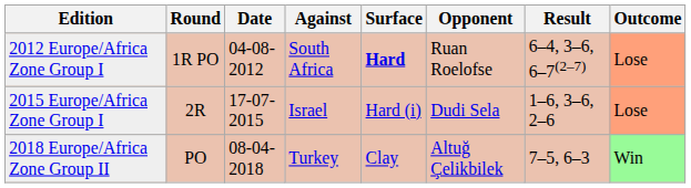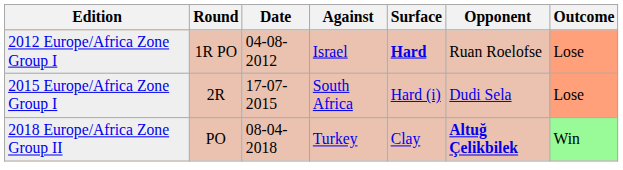 <table class="wikitable" style="font-size:97%;">
 <tr bgcolor="#eeeeee">
 <th>Edition</th>
 <th>Round</th>
 <th>Date</th>
 <th>Against</th>
 <th>Surface</th>
 <th>Opponent</th>
-<th>Result</th>
 <th>Outcome</th>
 </tr>
 <tr bgcolor="#EBC2AF">
 <td bgcolor=#efefef><a href='#'>2012 Europe/Africa Zone Group I</a></td>
 <td rowspan=1 align=center>1R PO</td>
 <td rowspan=1>04-08-2012</td>
-<td rowspan=1> <a href='#'>South Africa</a></td>
+<td rowspan=1> <a href='#'>Israel</a></td>
 <td rowspan=1><strong><a href='#'>Hard</a></strong></td>
 <td> Ruan Roelofse</td>
-<td>6–4, 3–6, 6–7<sup>(2–7)</sup></td>
 <td bgcolor=FFA07A>Lose</td>
 </tr>
 <tr bgcolor="#EBC2AF">
 <td bgcolor=#efefef><a href='#'>2015 Europe/Africa Zone Group I</a></td>
 <td rowspan=1 align=center>2R</td>
 <td rowspan=1>17-07-2015</td>
-<td rowspan=1> <a href='#'>Israel</a></td>
+<td rowspan=1> <a href='#'>South Africa</a></td>
 <td rowspan=1><a href='#'>Hard (i)</a></td>
 <td> <a href='#'>Dudi Sela</a></td>
-<td>1–6, 3–6, 2–6</td>
 <td bgcolor=FFA07A>Lose</td>
 </tr>
 <tr bgcolor="#EBC2AF">
 <td bgcolor=#efefef><a href='#'>2018 Europe/Africa Zone Group II</a></td>
 <td rowspan=1 align=center>PO</td>
 <td rowspan=1>08-04-2018</td>
 <td rowspan=1> <a href='#'>Turkey</a></td>
 <td rowspan=1><a href='#'>Clay</a></td>
-<td> <a href='#'>Altuğ Çelikbilek</a></td>
-<td>7–5, 6–3</td>
+<td><strong> <a href='#'>Altuğ Çelikbilek</a></strong></td>
 <td bgcolor=98FB98>Win</td>
 </tr>
 </table>
